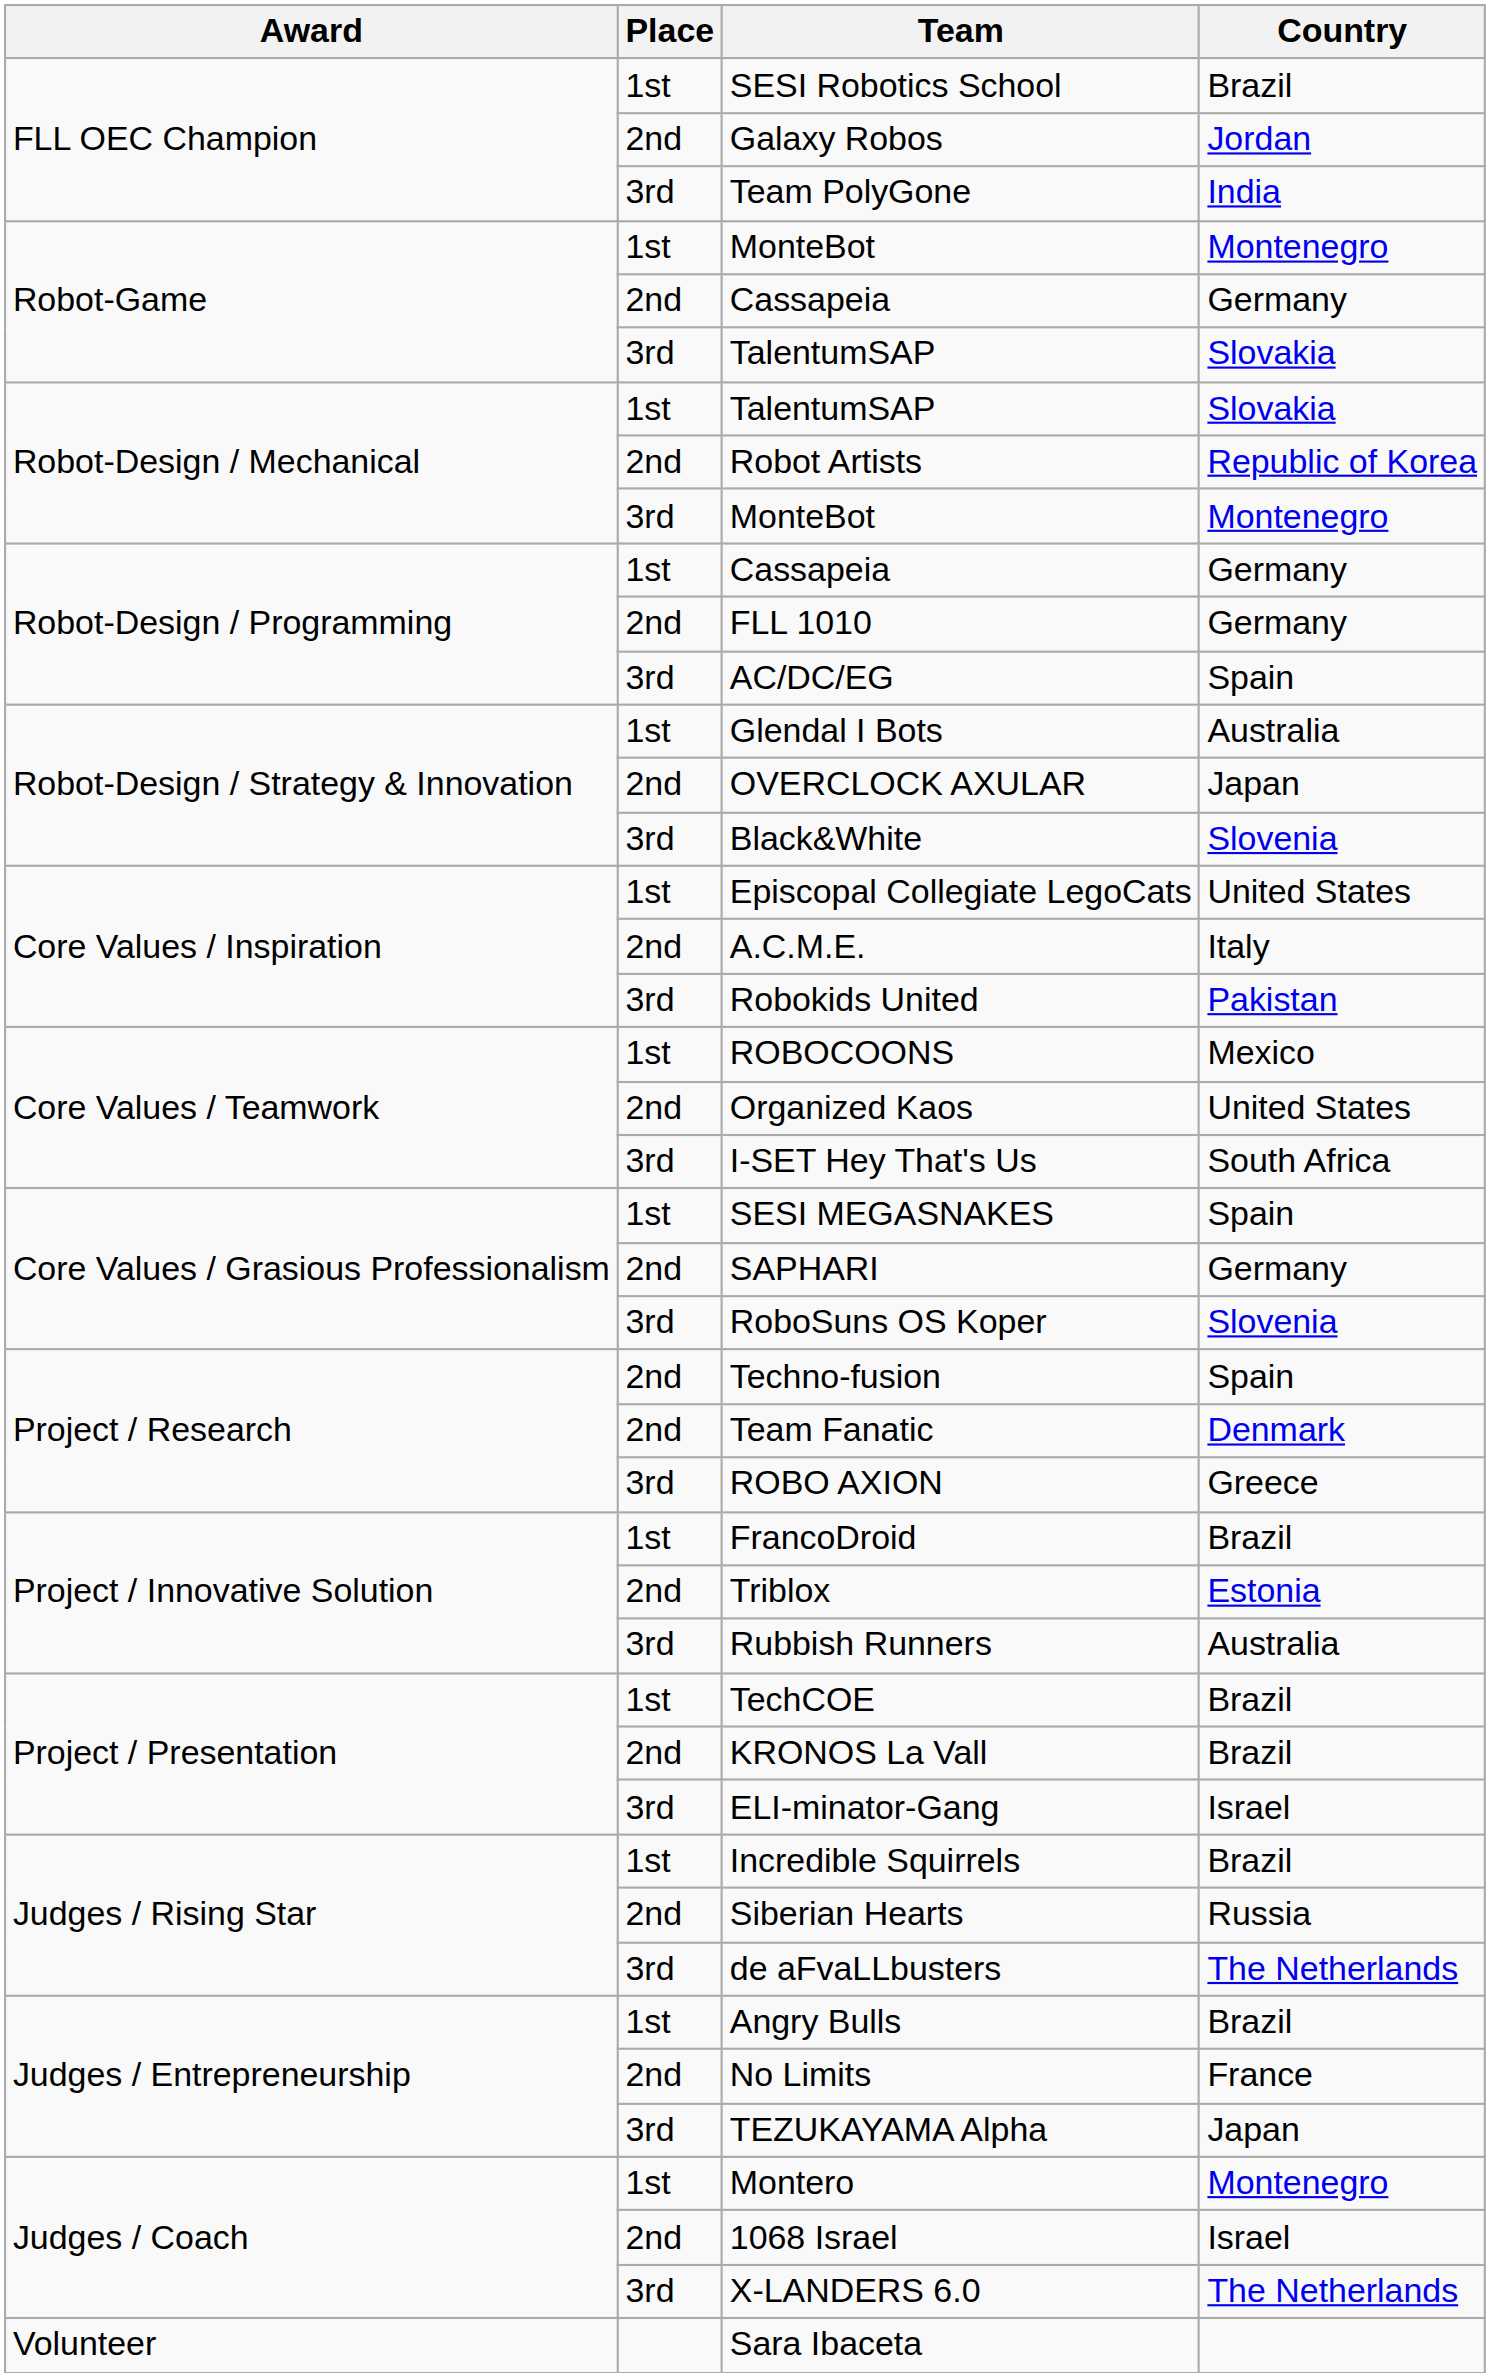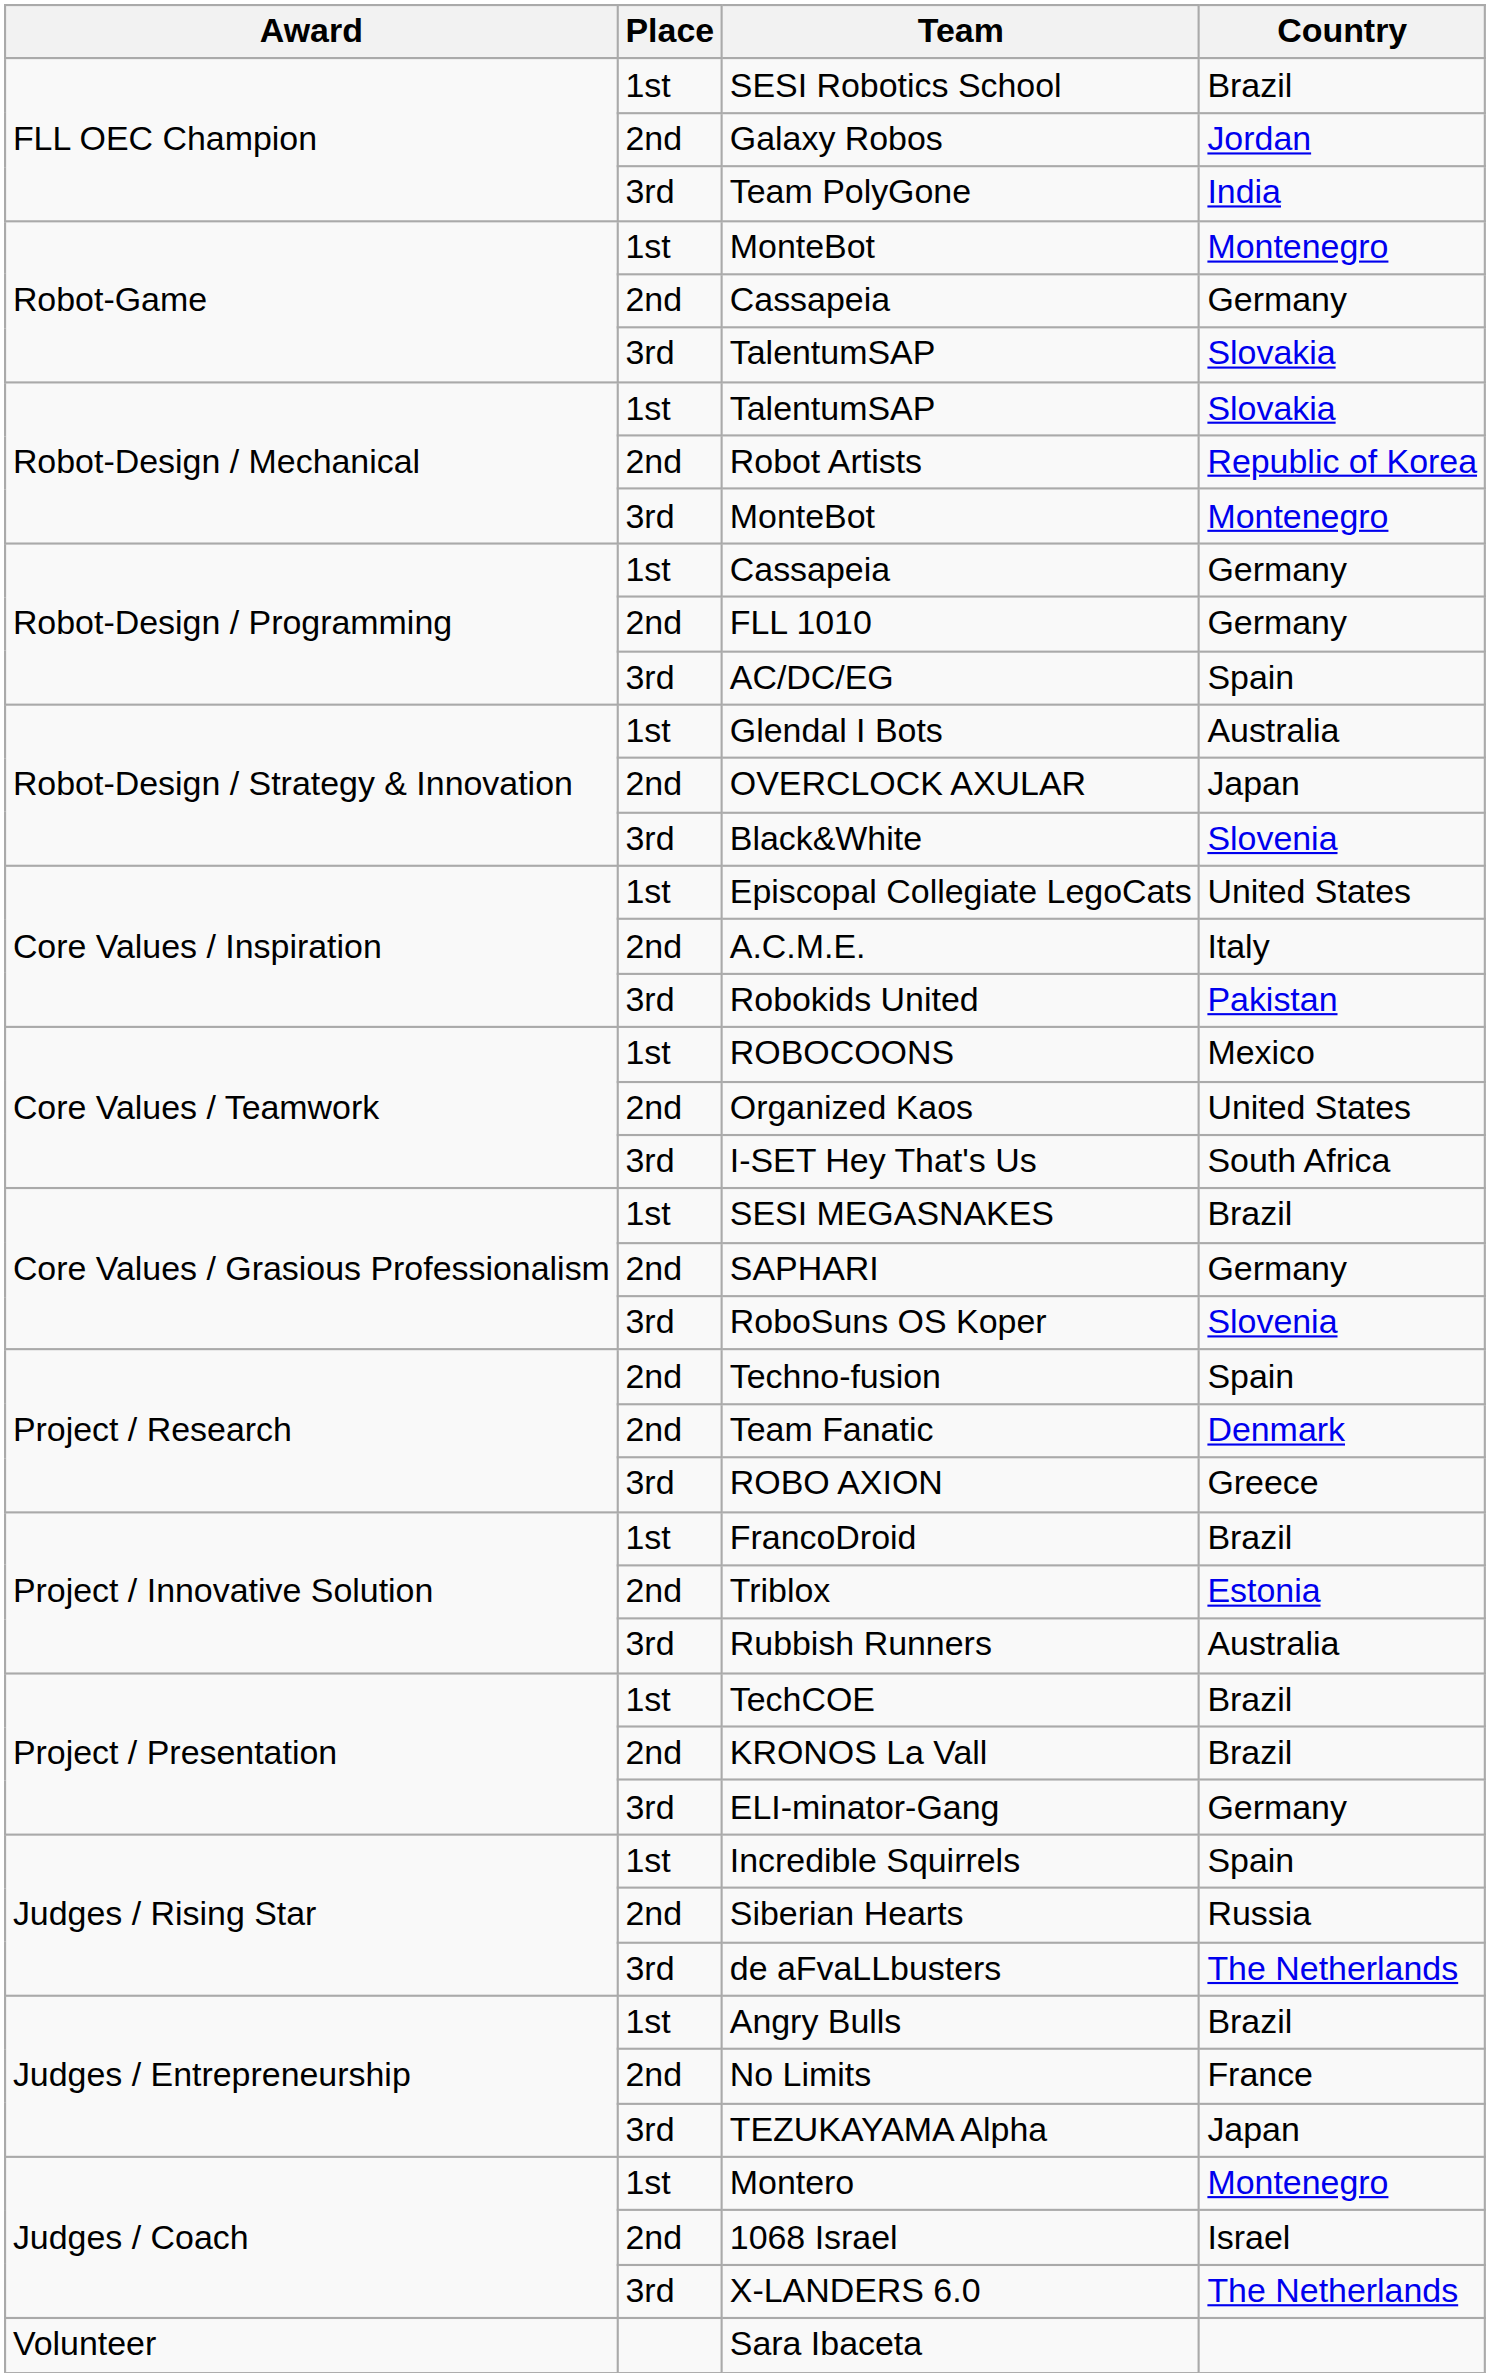 <table class="wikitable">
 <tr>
 <th>Award</th>
 <th>Place</th>
 <th>Team</th>
 <th>Country</th>
 </tr>
 <tr>
 <td rowspan="3">FLL OEC Champion</td>
 <td>1st</td>
 <td>SESI Robotics School</td>
 <td>Brazil</td>
 </tr>
 <tr>
 <td>2nd</td>
 <td>Galaxy Robos</td>
 <td><a href='#'>Jordan</a></td>
 </tr>
 <tr>
 <td>3rd</td>
 <td>Team PolyGone</td>
 <td><a href='#'>India</a></td>
 </tr>
 <tr>
 <td rowspan="3">Robot-Game</td>
 <td>1st</td>
 <td>MonteBot</td>
 <td><a href='#'>Montenegro</a></td>
 </tr>
 <tr>
 <td>2nd</td>
 <td>Cassapeia</td>
 <td>Germany</td>
 </tr>
 <tr>
 <td>3rd</td>
 <td>TalentumSAP</td>
 <td><a href='#'>Slovakia</a></td>
 </tr>
 <tr>
 <td rowspan="3">Robot-Design / Mechanical</td>
 <td>1st</td>
 <td>TalentumSAP</td>
 <td><a href='#'>Slovakia</a></td>
 </tr>
 <tr>
 <td>2nd</td>
 <td>Robot Artists</td>
 <td><a href='#'>Republic of Korea</a></td>
 </tr>
 <tr>
 <td>3rd</td>
 <td>MonteBot</td>
 <td><a href='#'>Montenegro</a></td>
 </tr>
 <tr>
 <td rowspan="3">Robot-Design / Programming</td>
 <td>1st</td>
 <td>Cassapeia</td>
 <td>Germany</td>
 </tr>
 <tr>
 <td>2nd</td>
 <td>FLL 1010</td>
 <td>Germany</td>
 </tr>
 <tr>
 <td>3rd</td>
 <td>AC/DC/EG</td>
 <td>Spain</td>
 </tr>
 <tr>
 <td rowspan="3">Robot-Design / Strategy & Innovation</td>
 <td>1st</td>
 <td>Glendal I Bots</td>
 <td>Australia</td>
 </tr>
 <tr>
 <td>2nd</td>
 <td>OVERCLOCK AXULAR</td>
 <td>Japan</td>
 </tr>
 <tr>
 <td>3rd</td>
 <td>Black&White</td>
 <td><a href='#'>Slovenia</a></td>
 </tr>
 <tr>
 <td rowspan="3">Core Values / Inspiration</td>
 <td>1st</td>
 <td>Episcopal Collegiate LegoCats</td>
 <td>United States</td>
 </tr>
 <tr>
 <td>2nd</td>
 <td>A.C.M.E.</td>
 <td>Italy</td>
 </tr>
 <tr>
 <td>3rd</td>
 <td>Robokids United</td>
 <td><a href='#'>Pakistan</a></td>
 </tr>
 <tr>
 <td rowspan="3">Core Values / Teamwork</td>
 <td>1st</td>
 <td>ROBOCOONS</td>
 <td>Mexico</td>
 </tr>
 <tr>
 <td>2nd</td>
 <td>Organized Kaos</td>
 <td>United States</td>
 </tr>
 <tr>
 <td>3rd</td>
 <td>I-SET Hey That's Us</td>
 <td>South Africa</td>
 </tr>
 <tr>
 <td rowspan="3">Core Values / Grasious Professionalism</td>
 <td>1st</td>
 <td>SESI MEGASNAKES</td>
-<td>Spain</td>
+<td>Brazil</td>
 </tr>
 <tr>
 <td>2nd</td>
 <td>SAPHARI</td>
 <td>Germany</td>
 </tr>
 <tr>
 <td>3rd</td>
 <td>RoboSuns OS Koper</td>
 <td><a href='#'>Slovenia</a></td>
 </tr>
 <tr>
 <td rowspan="3">Project / Research</td>
 <td>2nd</td>
 <td>Techno-fusion</td>
 <td>Spain</td>
 </tr>
 <tr>
 <td>2nd</td>
 <td>Team Fanatic</td>
 <td><a href='#'>Denmark</a></td>
 </tr>
 <tr>
 <td>3rd</td>
 <td>ROBO AXION</td>
 <td>Greece</td>
 </tr>
 <tr>
 <td rowspan="3">Project / Innovative Solution</td>
 <td>1st</td>
 <td>FrancoDroid</td>
 <td>Brazil</td>
 </tr>
 <tr>
 <td>2nd</td>
 <td>Triblox</td>
 <td><a href='#'>Estonia</a></td>
 </tr>
 <tr>
 <td>3rd</td>
 <td>Rubbish Runners</td>
 <td>Australia</td>
 </tr>
 <tr>
 <td rowspan="3">Project / Presentation</td>
 <td>1st</td>
 <td>TechCOE</td>
 <td>Brazil</td>
 </tr>
 <tr>
 <td>2nd</td>
 <td>KRONOS La Vall</td>
 <td>Brazil</td>
 </tr>
 <tr>
 <td>3rd</td>
 <td>ELI-minator-Gang</td>
-<td>Israel</td>
+<td>Germany</td>
 </tr>
 <tr>
 <td rowspan="3">Judges / Rising Star</td>
 <td>1st</td>
 <td>Incredible Squirrels</td>
-<td>Brazil</td>
+<td>Spain</td>
 </tr>
 <tr>
 <td>2nd</td>
 <td>Siberian Hearts</td>
 <td>Russia</td>
 </tr>
 <tr>
 <td>3rd</td>
 <td>de aFvaLLbusters</td>
 <td><a href='#'>The Netherlands</a></td>
 </tr>
 <tr>
 <td rowspan="3">Judges / Entrepreneurship</td>
 <td>1st</td>
 <td>Angry Bulls</td>
 <td>Brazil</td>
 </tr>
 <tr>
 <td>2nd</td>
 <td>No Limits</td>
 <td>France</td>
 </tr>
 <tr>
 <td>3rd</td>
 <td>TEZUKAYAMA Alpha</td>
 <td>Japan</td>
 </tr>
 <tr>
 <td rowspan="3">Judges / Coach</td>
 <td>1st</td>
 <td>Montero</td>
 <td><a href='#'>Montenegro</a></td>
 </tr>
 <tr>
 <td>2nd</td>
 <td>1068 Israel</td>
 <td>Israel</td>
 </tr>
 <tr>
 <td>3rd</td>
 <td>X-LANDERS 6.0</td>
 <td><a href='#'>The Netherlands</a></td>
 </tr>
 <tr>
 <td>Volunteer</td>
 <td></td>
 <td>Sara Ibaceta</td>
 <td></td>
 </tr>
 </table>
